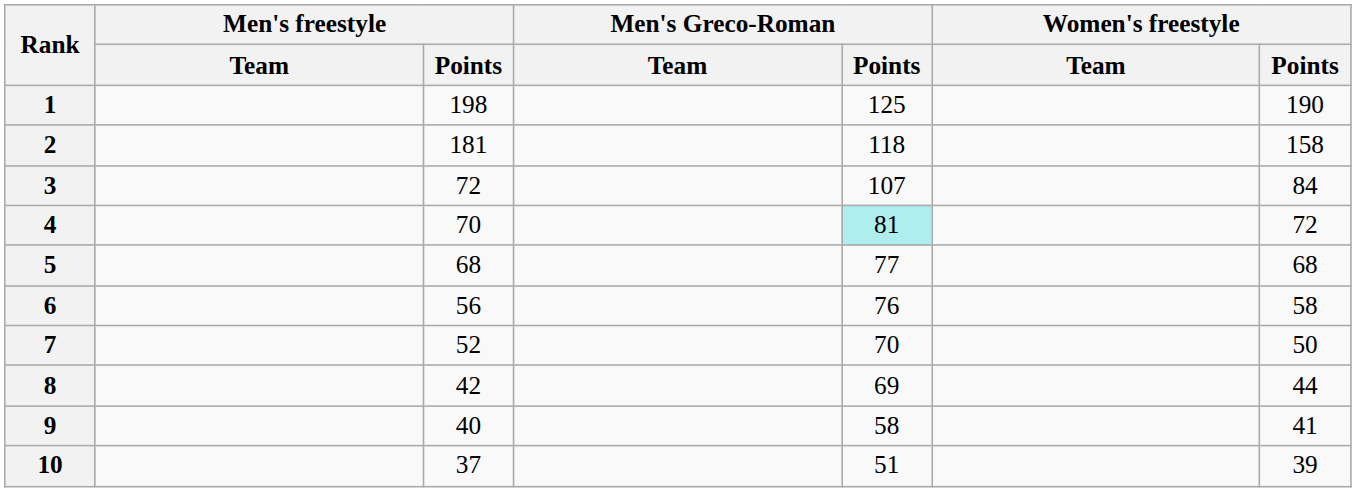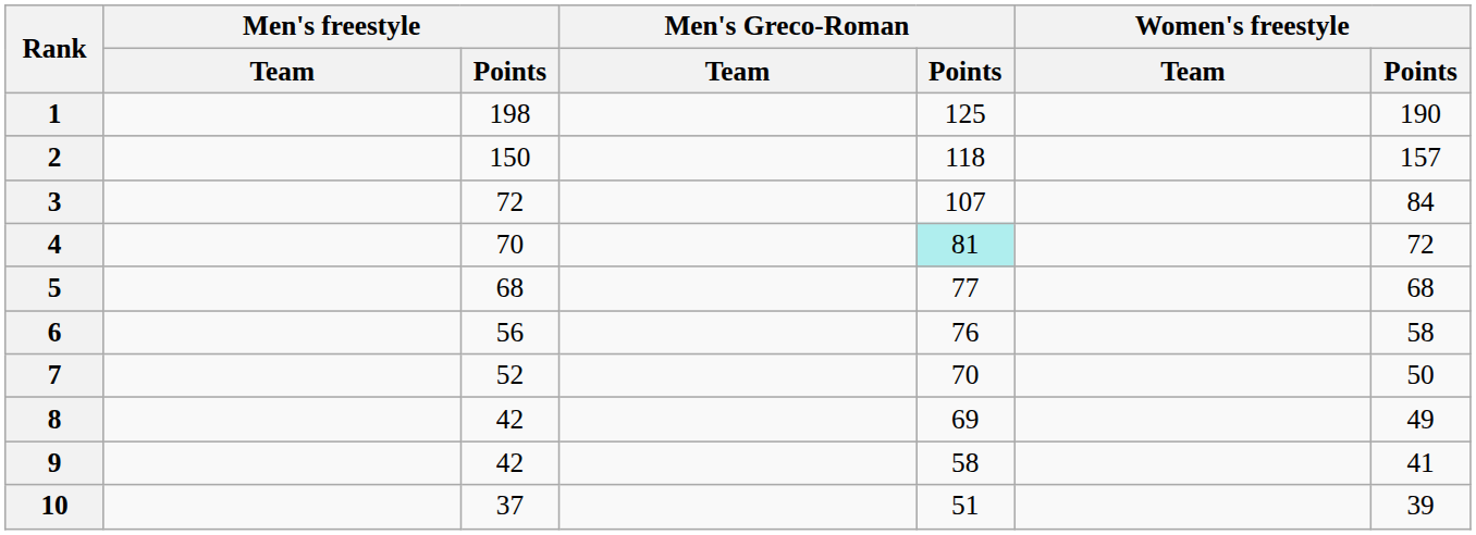 <table class="wikitable" style="text-align:center;">
 <tr>
 <th rowspan="2" width="50">Rank</th>
 <th colspan="2">Men's freestyle</th>
 <th colspan="2">Men's Greco-Roman</th>
 <th colspan="2">Women's freestyle</th>
 </tr>
 <tr>
 <th width="200">Team</th>
 <th width="50">Points</th>
 <th width="200">Team</th>
 <th width="50">Points</th>
 <th width="200">Team</th>
 <th width="50">Points</th>
 </tr>
 <tr>
 <th>1</th>
 <td align="left"></td>
 <td>198</td>
 <td align="left"></td>
 <td>125</td>
 <td align="left"></td>
 <td>190</td>
 </tr>
 <tr>
 <th>2</th>
 <td align="left"></td>
-<td>181</td>
+<td>150</td>
 <td align="left"></td>
 <td>118</td>
 <td align="left"></td>
-<td>158</td>
+<td>157</td>
 </tr>
 <tr>
 <th>3</th>
 <td align="left"></td>
 <td>72</td>
 <td align="left"></td>
 <td>107</td>
 <td align="left"></td>
 <td>84</td>
 </tr>
 <tr>
 <th>4</th>
 <td align="left"></td>
 <td>70</td>
 <td align="left"></td>
 <td style="background: paleturquoise;">81</td>
 <td align="left"></td>
 <td>72</td>
 </tr>
 <tr>
 <th>5</th>
 <td align="left"></td>
 <td>68</td>
 <td align="left"></td>
 <td>77</td>
 <td align="left"></td>
 <td>68</td>
 </tr>
 <tr>
 <th>6</th>
 <td align="left"></td>
 <td>56</td>
 <td align="left"></td>
 <td>76</td>
 <td align="left"></td>
 <td>58</td>
 </tr>
 <tr>
 <th>7</th>
 <td align="left"></td>
 <td>52</td>
 <td align="left"></td>
 <td>70</td>
 <td align="left"></td>
 <td>50</td>
 </tr>
 <tr>
 <th>8</th>
 <td align="left"></td>
 <td>42</td>
 <td align="left"></td>
 <td>69</td>
 <td align="left"></td>
-<td>44</td>
+<td>49</td>
 </tr>
 <tr>
 <th>9</th>
 <td align="left"></td>
-<td>40</td>
+<td>42</td>
 <td align="left"></td>
 <td>58</td>
 <td align="left"></td>
 <td>41</td>
 </tr>
 <tr>
 <th>10</th>
 <td align="left"></td>
 <td>37</td>
 <td align="left"></td>
 <td>51</td>
 <td align="left"></td>
 <td>39</td>
 </tr>
 </table>
